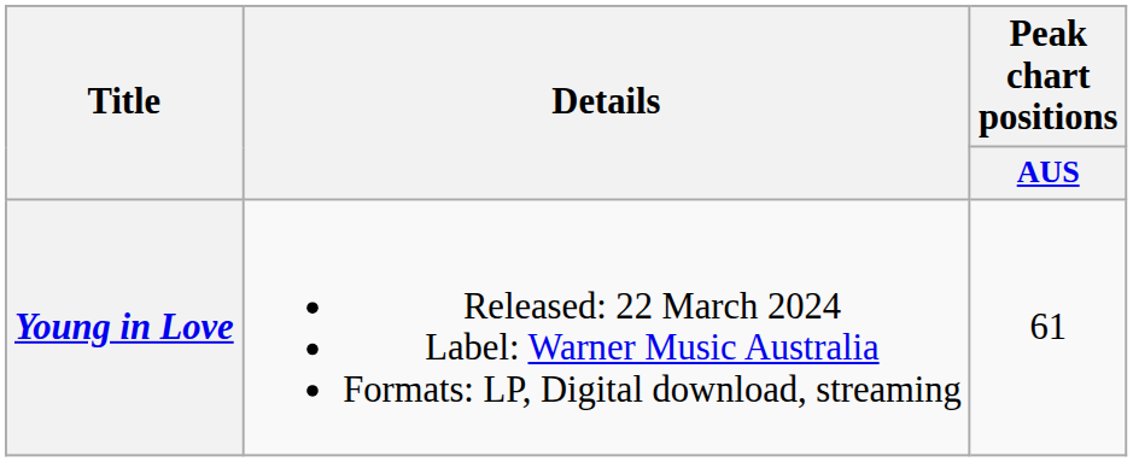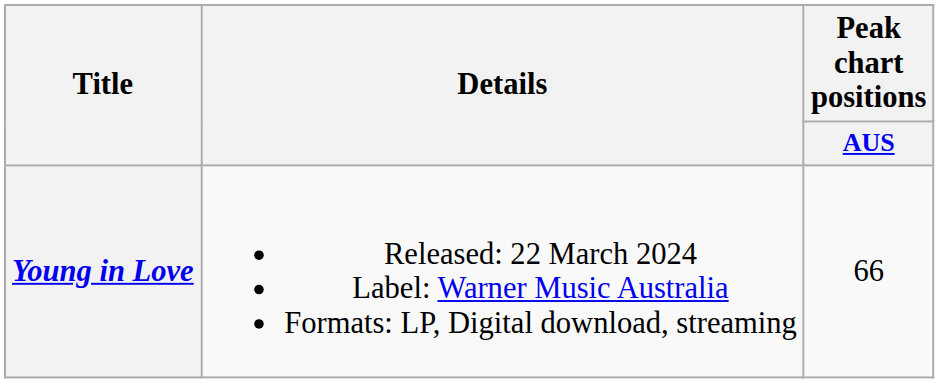 <table class="wikitable plainrowheaders" style="text-align:center">
 <tr>
 <th scope="col" rowspan="2">Title</th>
 <th scope="col" rowspan="2">Details</th>
 <th scope="col" colspan="1">Peak chart positions</th>
 </tr>
 <tr>
 <th scope="col" style="width:3em;font-size:85%;"><a href='#'>AUS</a><br></th>
 </tr>
 <tr>
 <th scope="row"><em><a href='#'>Young in Love</a></em></th>
 <td><br><ul><li>Released: 22 March 2024</li><li>Label: <a href='#'>Warner Music Australia</a></li><li>Formats: LP, Digital download, streaming</li></ul></td>
-<td>61</td>
+<td>66</td>
 </tr>
 </table>
